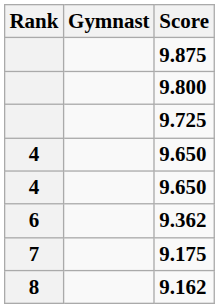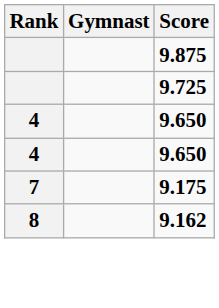 <table class="wikitable sortable">
 <tr>
 <th scope="col">Rank</th>
 <th scope="col">Gymnast</th>
 <th scope="col">Score</th>
 </tr>
 <tr>
 <th scope="row"></th>
 <td></td>
 <td><strong>9.875</strong></td>
-</tr>
-<tr>
-<th scope="row"></th>
-<td></td>
-<td><strong>9.800</strong></td>
 </tr>
 <tr>
 <th scope="row"></th>
 <td></td>
 <td><strong>9.725</strong></td>
 </tr>
 <tr>
 <th scope="row">4</th>
 <td></td>
 <td><strong>9.650</strong></td>
 </tr>
 <tr>
 <th scope="row">4</th>
 <td></td>
 <td><strong>9.650</strong></td>
 </tr>
 <tr>
-<th scope="row">6</th>
-<td></td>
-<td><strong>9.362</strong></td>
-</tr>
-<tr>
 <th scope="row">7</th>
 <td></td>
 <td><strong>9.175</strong></td>
 </tr>
 <tr>
 <th scope="row">8</th>
 <td></td>
 <td><strong>9.162</strong></td>
 </tr>
 </table>
